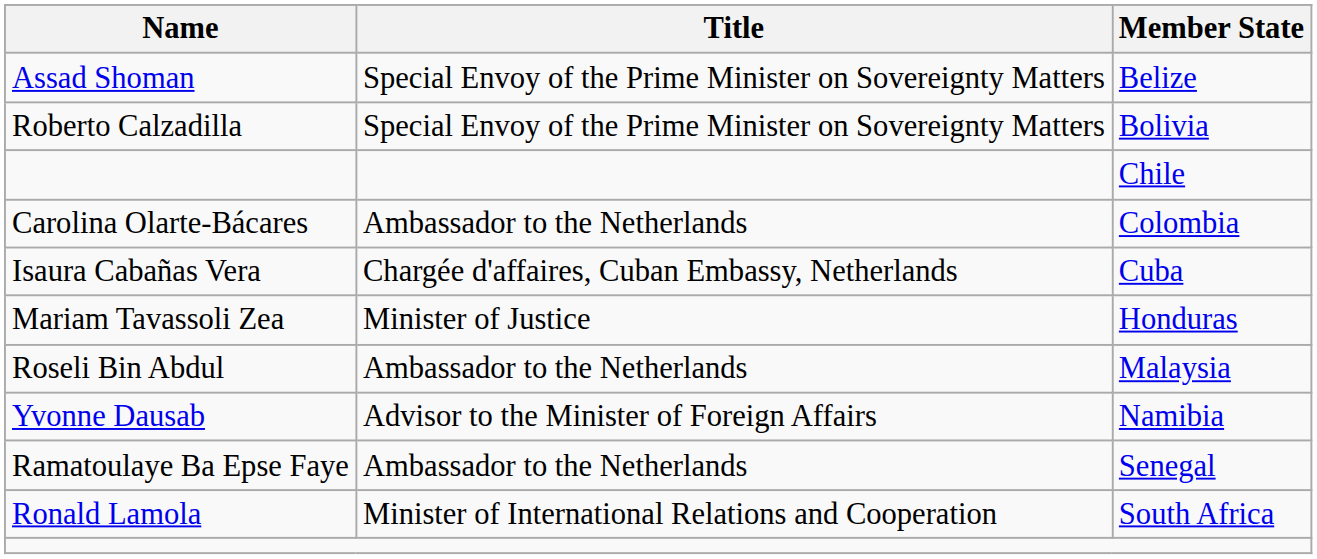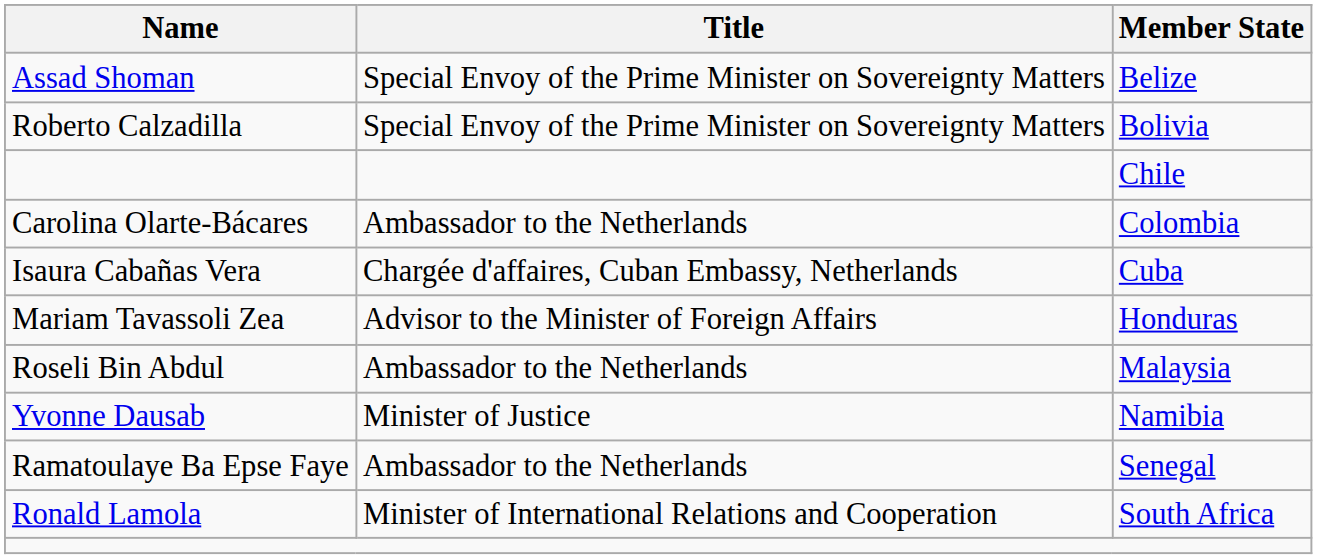 <table class="wikitable">
 <tr>
 <th>Name</th>
 <th>Title</th>
 <th>Member State</th>
 </tr>
 <tr>
 <td><a href='#'>Assad Shoman</a></td>
 <td>Special Envoy of the Prime Minister on Sovereignty Matters</td>
 <td><a href='#'>Belize</a></td>
 </tr>
 <tr>
 <td>Roberto Calzadilla</td>
 <td>Special Envoy of the Prime Minister on Sovereignty Matters</td>
 <td><a href='#'>Bolivia</a></td>
 </tr>
 <tr>
 <td></td>
 <td></td>
 <td><a href='#'>Chile</a></td>
 </tr>
 <tr>
 <td>Carolina Olarte-Bácares</td>
 <td>Ambassador to the Netherlands</td>
 <td><a href='#'>Colombia</a></td>
 </tr>
 <tr>
 <td>Isaura Cabañas Vera</td>
 <td>Chargée d'affaires, Cuban Embassy, Netherlands</td>
 <td><a href='#'>Cuba</a></td>
 </tr>
 <tr>
 <td>Mariam Tavassoli Zea</td>
-<td>Minister of Justice</td>
+<td>Advisor to the Minister of Foreign Affairs</td>
 <td><a href='#'>Honduras</a></td>
 </tr>
 <tr>
 <td>Roseli Bin Abdul</td>
 <td>Ambassador to the Netherlands</td>
 <td><a href='#'>Malaysia</a></td>
 </tr>
 <tr>
 <td><a href='#'>Yvonne Dausab</a></td>
-<td>Advisor to the Minister of Foreign Affairs</td>
+<td>Minister of Justice</td>
 <td><a href='#'>Namibia</a></td>
 </tr>
 <tr>
 <td>Ramatoulaye Ba Epse Faye</td>
 <td>Ambassador to the Netherlands</td>
 <td><a href='#'>Senegal</a></td>
 </tr>
 <tr>
 <td><a href='#'>Ronald Lamola</a></td>
 <td>Minister of International Relations and Cooperation</td>
 <td><a href='#'>South Africa</a></td>
 </tr>
 <tr>
 <td colspan=3></td>
 </tr>
 </table>
